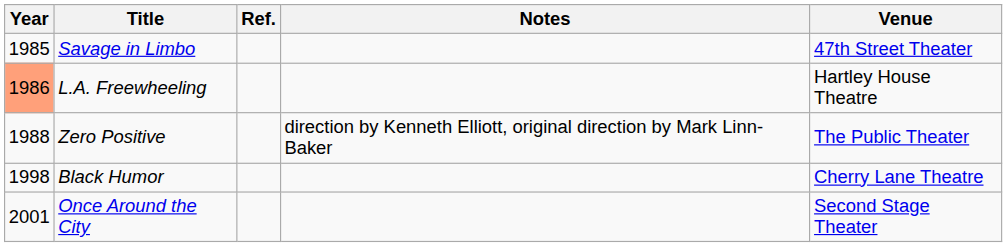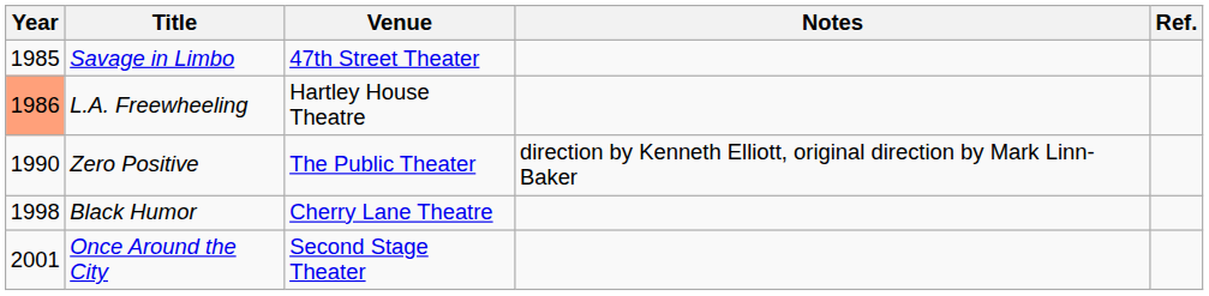 <table class="wikitable">
 <tr>
 <th>Year</th>
 <th>Title</th>
+<th>Venue</th>
+<th>Notes</th>
 <th>Ref.</th>
-<th>Notes</th>
-<th>Venue</th>
 </tr>
 <tr>
 <td>1985</td>
 <td><em><a href='#'>Savage in Limbo</a></em></td>
+<td><a href='#'>47th Street Theater</a></td>
 <td></td>
 <td></td>
-<td><a href='#'>47th Street Theater</a></td>
 </tr>
 <tr>
 <td style="background: lightsalmon;">1986</td>
 <td><em>L.A. Freewheeling</em></td>
+<td>Hartley House Theatre</td>
 <td></td>
 <td></td>
-<td>Hartley House Theatre</td>
 </tr>
 <tr>
-<td>1988</td>
+<td>1990</td>
 <td><em>Zero Positive</em></td>
+<td><a href='#'>The Public Theater</a></td>
+<td>direction by Kenneth Elliott, original direction by Mark Linn-Baker</td>
 <td></td>
-<td>direction by Kenneth Elliott, original direction by Mark Linn-Baker</td>
-<td><a href='#'>The Public Theater</a></td>
 </tr>
 <tr>
 <td>1998</td>
 <td><em>Black Humor</em></td>
+<td><a href='#'>Cherry Lane Theatre</a></td>
 <td></td>
 <td></td>
-<td><a href='#'>Cherry Lane Theatre</a></td>
 </tr>
 <tr>
 <td>2001</td>
 <td><em><a href='#'>Once Around the City</a></em></td>
+<td><a href='#'>Second Stage Theater</a></td>
 <td></td>
 <td></td>
-<td><a href='#'>Second Stage Theater</a></td>
 </tr>
 </table>
